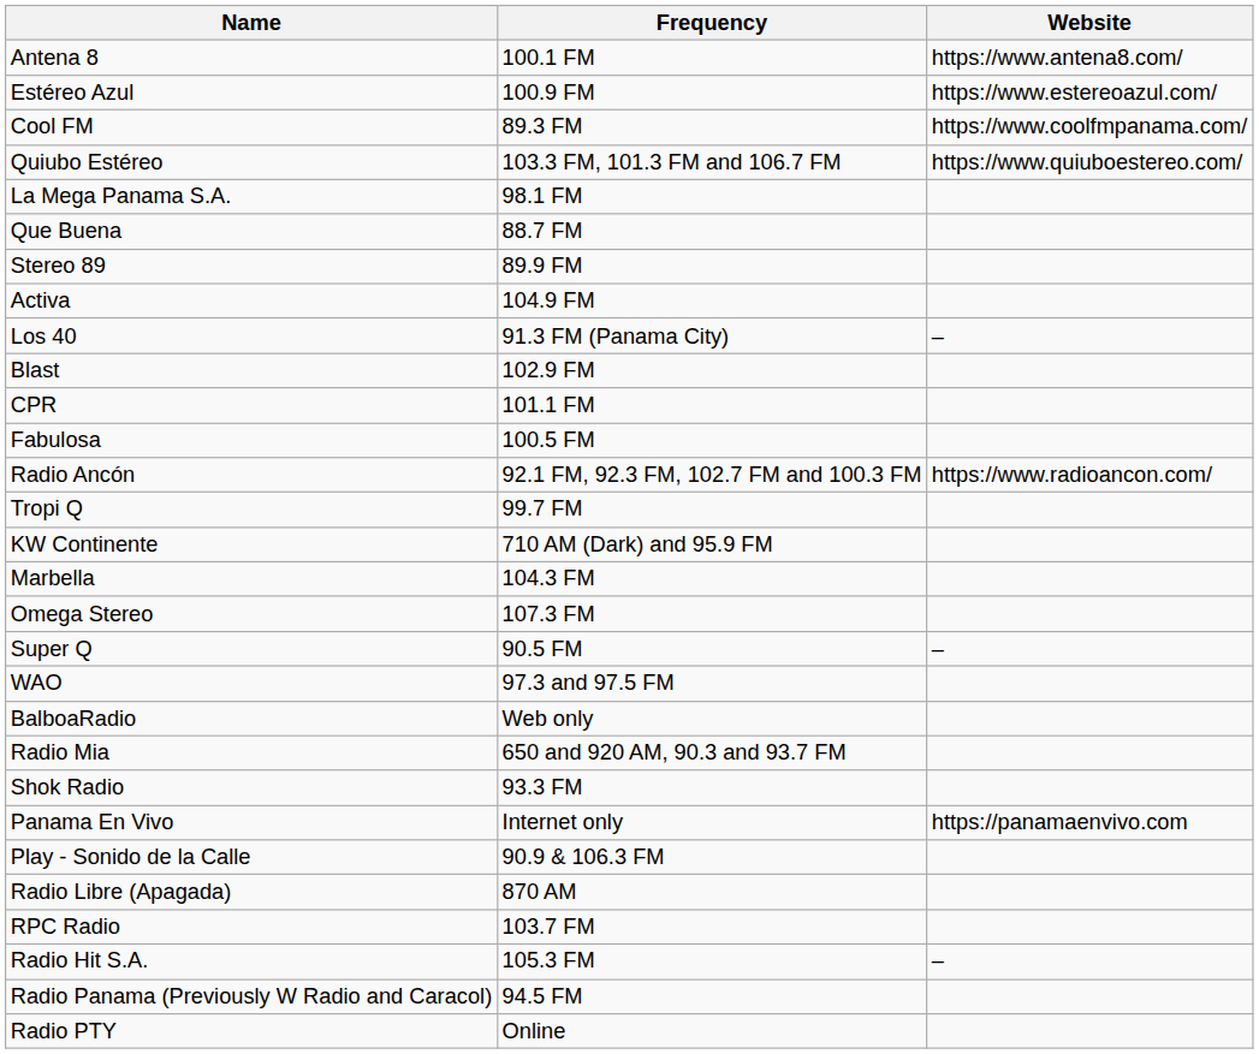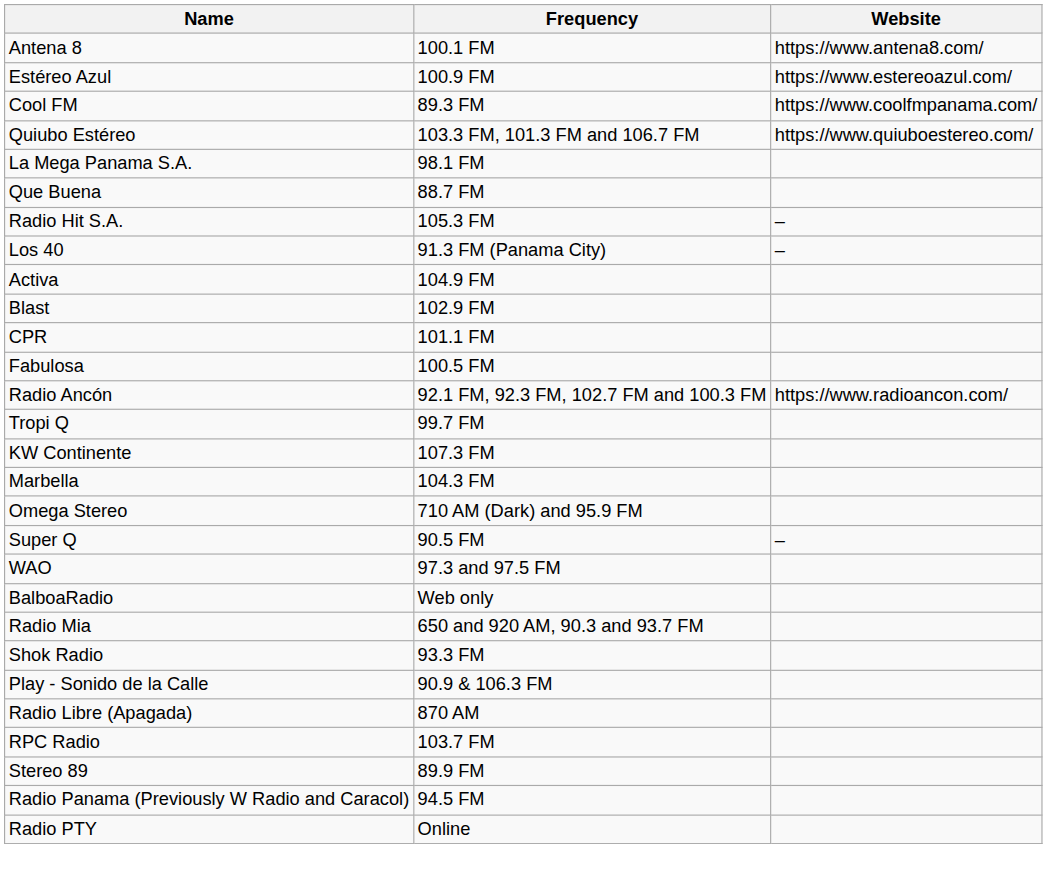 <table class="wikitable">
 <tr>
 <th>Name</th>
 <th>Frequency</th>
 <th>Website</th>
 </tr>
 <tr>
 <td>Antena 8</td>
 <td>100.1 FM</td>
 <td>https://www.antena8.com/</td>
 </tr>
 <tr>
 <td>Estéreo Azul</td>
 <td>100.9 FM</td>
 <td>https://www.estereoazul.com/</td>
 </tr>
 <tr>
 <td>Cool FM</td>
 <td>89.3 FM</td>
 <td>https://www.coolfmpanama.com/</td>
 </tr>
 <tr>
 <td>Quiubo Estéreo</td>
 <td>103.3 FM, 101.3 FM and 106.7 FM</td>
 <td>https://www.quiuboestereo.com/</td>
 </tr>
 <tr>
 <td>La Mega Panama S.A.</td>
 <td>98.1 FM</td>
 <td></td>
 </tr>
 <tr>
 <td>Que Buena</td>
 <td>88.7 FM</td>
 <td></td>
 </tr>
 <tr>
-<td>Stereo 89</td>
-<td>89.9 FM</td>
-<td></td>
+<td>Radio Hit S.A.</td>
+<td>105.3 FM</td>
+<td>–</td>
+</tr>
+<tr>
+<td>Los 40</td>
+<td>91.3 FM (Panama City)</td>
+<td>–</td>
 </tr>
 <tr>
 <td>Activa</td>
 <td>104.9 FM</td>
 <td></td>
-</tr>
-<tr>
-<td>Los 40</td>
-<td>91.3 FM (Panama City)</td>
-<td>–</td>
 </tr>
 <tr>
 <td>Blast</td>
 <td>102.9 FM</td>
 <td></td>
 </tr>
 <tr>
 <td>CPR</td>
 <td>101.1 FM</td>
 <td></td>
 </tr>
 <tr>
 <td>Fabulosa</td>
 <td>100.5 FM</td>
 <td></td>
 </tr>
 <tr>
 <td>Radio Ancón</td>
 <td>92.1 FM, 92.3 FM, 102.7 FM and 100.3 FM</td>
 <td>https://www.radioancon.com/</td>
 </tr>
 <tr>
 <td>Tropi Q</td>
 <td>99.7 FM</td>
 <td></td>
 </tr>
 <tr>
 <td>KW Continente</td>
-<td>710 AM (Dark) and 95.9 FM</td>
+<td>107.3 FM</td>
 <td></td>
 </tr>
 <tr>
 <td>Marbella</td>
 <td>104.3 FM</td>
 <td></td>
 </tr>
 <tr>
 <td>Omega Stereo</td>
-<td>107.3 FM</td>
+<td>710 AM (Dark) and 95.9 FM</td>
 <td></td>
 </tr>
 <tr>
 <td>Super Q</td>
 <td>90.5 FM</td>
 <td>–</td>
 </tr>
 <tr>
 <td>WAO</td>
 <td>97.3 and 97.5 FM</td>
 <td></td>
 </tr>
 <tr>
 <td>BalboaRadio</td>
 <td>Web only</td>
 <td></td>
 </tr>
 <tr>
 <td>Radio Mia</td>
 <td>650 and 920 AM, 90.3 and 93.7 FM</td>
 <td></td>
 </tr>
 <tr>
 <td>Shok Radio</td>
 <td>93.3 FM</td>
 <td></td>
 </tr>
 <tr>
-<td>Panama En Vivo</td>
-<td>Internet only</td>
-<td> https://panamaenvivo.com</td>
-</tr>
-<tr>
 <td>Play - Sonido de la Calle</td>
 <td>90.9 & 106.3 FM</td>
 <td></td>
 </tr>
 <tr>
 <td>Radio Libre (Apagada)</td>
 <td>870 AM</td>
 <td></td>
 </tr>
 <tr>
 <td>RPC Radio</td>
 <td>103.7 FM</td>
 <td></td>
 </tr>
 <tr>
-<td>Radio Hit S.A.</td>
-<td>105.3 FM</td>
-<td>–</td>
+<td>Stereo 89</td>
+<td>89.9 FM</td>
+<td></td>
 </tr>
 <tr>
 <td>Radio Panama (Previously W Radio and Caracol)</td>
 <td>94.5 FM</td>
 <td></td>
 </tr>
 <tr>
 <td>Radio PTY</td>
 <td>Online</td>
 <td></td>
 </tr>
 </table>
